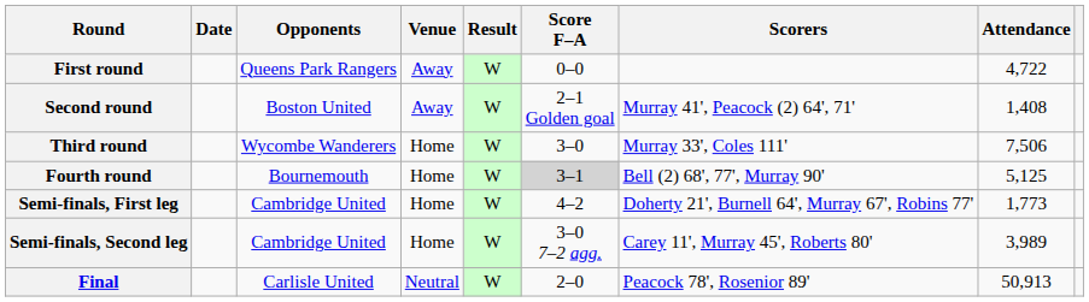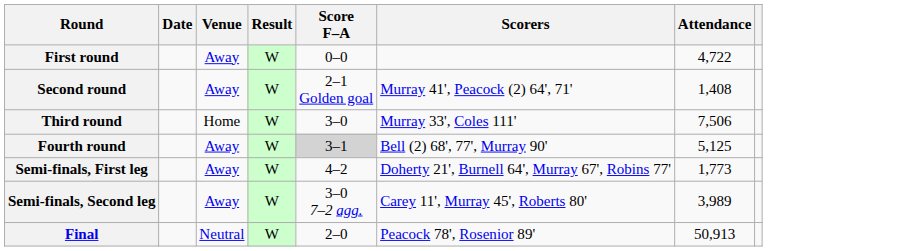 <table class="wikitable plainrowheaders sortable" style="text-align:center">
 <tr>
 <th scope=col>Round</th>
 <th scope=col>Date</th>
-<th scope=col>Opponents</th>
 <th scope=col>Venue</th>
 <th scope=col>Result</th>
 <th scope=col>Score<br>F–A</th>
 <th scope=col class=unsortable>Scorers</th>
 <th scope=col>Attendance</th>
 <th scope=col class=unsortable></th>
 </tr>
 <tr>
 <th scope="row">First round</th>
 <td align=left></td>
-<td><a href='#'>Queens Park Rangers</a></td>
 <td><a href='#'>Away</a></td>
 <td bgcolor="#ccffcc">W</td>
 <td>0–0 <br></td>
 <td align=left></td>
 <td>4,722</td>
 <td></td>
 </tr>
 <tr>
 <th scope="row">Second round</th>
 <td align=left></td>
-<td><a href='#'>Boston United</a></td>
 <td><a href='#'>Away</a></td>
 <td bgcolor="#ccffcc">W</td>
 <td>2–1<br><a href='#'>Golden goal</a></td>
 <td align=left><a href='#'>Murray</a> 41', <a href='#'>Peacock</a> (2) 64', 71'</td>
 <td>1,408</td>
 <td></td>
 </tr>
 <tr>
 <th scope="row">Third round</th>
 <td align=left></td>
-<td><a href='#'>Wycombe Wanderers</a></td>
 <td>Home</td>
 <td bgcolor="#ccffcc">W</td>
 <td>3–0</td>
 <td align=left><a href='#'>Murray</a> 33', <a href='#'>Coles</a> 111'</td>
 <td>7,506</td>
 <td></td>
 </tr>
 <tr>
 <th scope="row">Fourth round</th>
 <td align=left></td>
-<td><a href='#'>Bournemouth</a></td>
-<td>Home</td>
+<td><a href='#'>Away</a></td>
 <td bgcolor="#ccffcc">W</td>
 <td style="background: lightgrey;">3–1</td>
 <td align=left><a href='#'>Bell</a> (2) 68', 77', <a href='#'>Murray</a> 90'</td>
 <td>5,125</td>
 <td></td>
 </tr>
 <tr>
 <th scope="row">Semi-finals, First leg</th>
 <td align=left></td>
-<td><a href='#'>Cambridge United</a></td>
-<td>Home</td>
+<td><a href='#'>Away</a></td>
 <td bgcolor="#ccffcc">W</td>
 <td>4–2</td>
 <td align=left><a href='#'>Doherty</a> 21', <a href='#'>Burnell</a> 64', <a href='#'>Murray</a> 67', <a href='#'>Robins</a> 77'</td>
 <td>1,773</td>
 <td></td>
 </tr>
 <tr>
 <th scope="row">Semi-finals, Second leg</th>
 <td align=left></td>
-<td><a href='#'>Cambridge United</a></td>
-<td>Home</td>
+<td><a href='#'>Away</a></td>
 <td bgcolor="#ccffcc">W</td>
 <td>3–0<br><em>7–2 <a href='#'>agg.</a></em></td>
 <td align=left><a href='#'>Carey</a> 11', <a href='#'>Murray</a> 45', <a href='#'>Roberts</a> 80'</td>
 <td>3,989</td>
 <td></td>
 </tr>
 <tr>
 <th scope="row"><a href='#'>Final</a></th>
 <td align=left></td>
-<td><a href='#'>Carlisle United</a></td>
 <td><a href='#'>Neutral</a></td>
 <td bgcolor="#ccffcc">W</td>
 <td>2–0</td>
 <td align=left><a href='#'>Peacock</a> 78', <a href='#'>Rosenior</a> 89'</td>
 <td>50,913</td>
 <td></td>
 </tr>
 </table>
